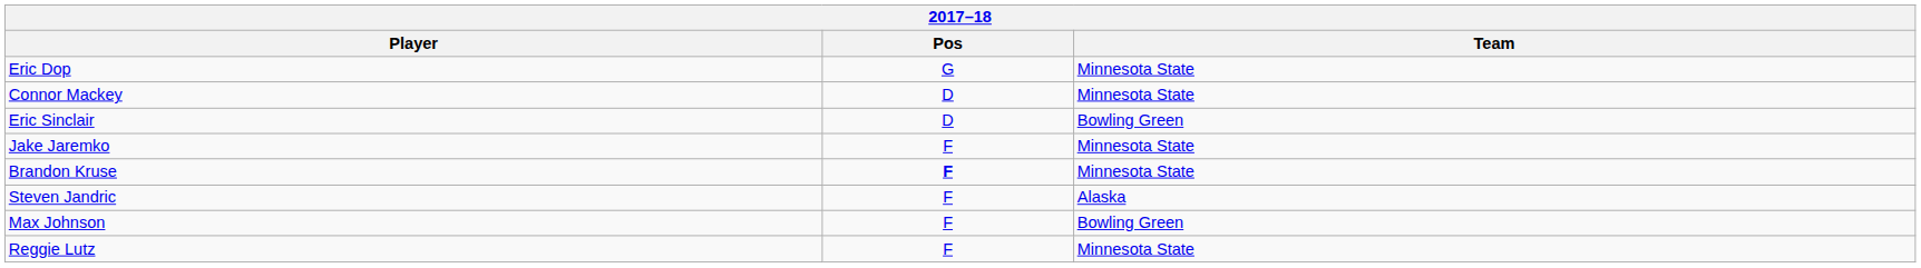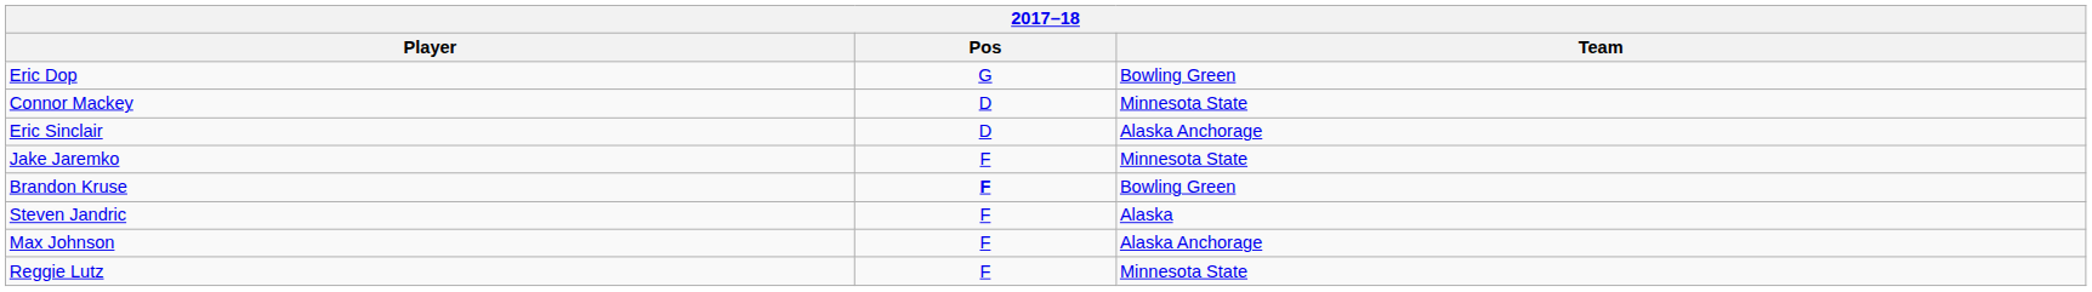 <table class="wikitable" width=95%>
 <tr>
 <th colspan=3><a href='#'>2017–18</a></th>
 </tr>
 <tr>
 <th>Player</th>
 <th>Pos</th>
 <th>Team</th>
 </tr>
 <tr>
 <td><a href='#'>Eric Dop</a></td>
 <td align=center><a href='#'>G</a></td>
-<td><a href='#'>Minnesota State</a></td>
+<td><a href='#'>Bowling Green</a></td>
 </tr>
 <tr>
 <td><a href='#'>Connor Mackey</a></td>
 <td align=center><a href='#'>D</a></td>
 <td><a href='#'>Minnesota State</a></td>
 </tr>
 <tr>
 <td><a href='#'>Eric Sinclair</a></td>
 <td align=center><a href='#'>D</a></td>
-<td><a href='#'>Bowling Green</a></td>
+<td><a href='#'>Alaska Anchorage</a></td>
 </tr>
 <tr>
 <td><a href='#'>Jake Jaremko</a></td>
 <td align=center><a href='#'>F</a></td>
 <td><a href='#'>Minnesota State</a></td>
 </tr>
 <tr>
 <td><a href='#'>Brandon Kruse</a></td>
 <td align=center><strong><a href='#'>F</a></strong></td>
-<td><a href='#'>Minnesota State</a></td>
+<td><a href='#'>Bowling Green</a></td>
 </tr>
 <tr>
 <td><a href='#'>Steven Jandric</a></td>
 <td align=center><a href='#'>F</a></td>
 <td><a href='#'>Alaska</a></td>
 </tr>
 <tr>
 <td><a href='#'>Max Johnson</a></td>
 <td align=center><a href='#'>F</a></td>
-<td><a href='#'>Bowling Green</a></td>
+<td><a href='#'>Alaska Anchorage</a></td>
 </tr>
 <tr>
 <td><a href='#'>Reggie Lutz</a></td>
 <td align=center><a href='#'>F</a></td>
 <td><a href='#'>Minnesota State</a></td>
 </tr>
 </table>
